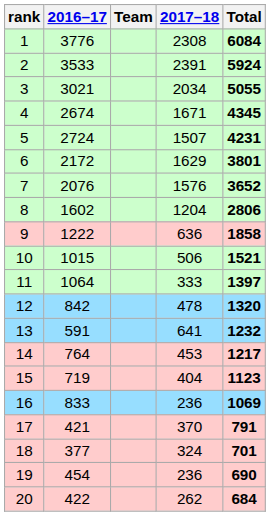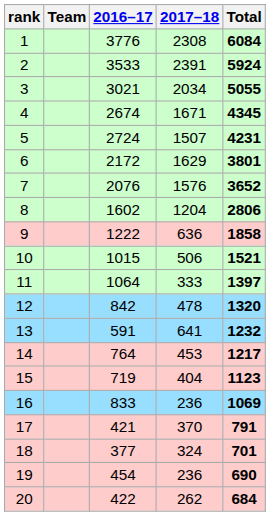 <table class="wikitable sortable" style="font-size:90%; text-align:center ">
 <tr>
 <th>rank</th>
+<th>Team</th>
 <th><a href='#'>2016–17</a></th>
-<th>Team</th>
 <th><a href='#'>2017–18</a></th>
 <th>Total</th>
 </tr>
 <tr style="background: #ccffcc;">
 <td>1</td>
+<td align=left></td>
 <td>3776</td>
-<td align=left></td>
 <td>2308</td>
 <td><strong>6084</strong></td>
 </tr>
 <tr style="background: #ccffcc;">
 <td>2</td>
+<td align=left></td>
 <td>3533</td>
-<td align=left></td>
 <td>2391</td>
 <td><strong>5924</strong></td>
 </tr>
 <tr style="background: #ccffcc;">
 <td>3</td>
+<td align=left></td>
 <td>3021</td>
-<td align=left></td>
 <td>2034</td>
 <td><strong>5055</strong></td>
 </tr>
 <tr style="background: #ccffcc;">
 <td>4</td>
+<td align=left></td>
 <td>2674</td>
-<td align=left></td>
 <td>1671</td>
 <td><strong>4345</strong></td>
 </tr>
 <tr style="background: #ccffcc;">
 <td>5</td>
+<td align=left></td>
 <td>2724</td>
-<td align=left></td>
 <td>1507</td>
 <td><strong>4231</strong></td>
 </tr>
 <tr style="background: #ccffcc;">
 <td>6</td>
+<td align=left></td>
 <td>2172</td>
-<td align=left></td>
 <td>1629</td>
 <td><strong>3801</strong></td>
 </tr>
 <tr style="background: #ccffcc;">
 <td>7</td>
+<td align=left></td>
 <td>2076</td>
-<td align=left></td>
 <td>1576</td>
 <td><strong>3652</strong></td>
 </tr>
 <tr style="background: #ccffcc;">
 <td>8</td>
+<td align=left></td>
 <td>1602</td>
-<td align=left></td>
 <td>1204</td>
 <td><strong>2806</strong></td>
 </tr>
 <tr style="background: #FFCCCC;">
 <td>9</td>
+<td align=left></td>
 <td>1222</td>
-<td align=left></td>
 <td>636</td>
 <td><strong>1858</strong></td>
 </tr>
 <tr style="background: #ccffcc;">
 <td>10</td>
+<td align=left></td>
 <td>1015</td>
-<td align=left></td>
 <td>506</td>
 <td><strong>1521</strong></td>
 </tr>
 <tr style="background: #ccffcc;">
 <td>11</td>
+<td align=left></td>
 <td>1064</td>
-<td align=left></td>
 <td>333</td>
 <td><strong>1397</strong></td>
 </tr>
 <tr style="background: #97DEFF">
 <td>12</td>
+<td align=left></td>
 <td>842</td>
-<td align=left></td>
 <td>478</td>
 <td><strong>1320</strong></td>
 </tr>
 <tr style="background: #97DEFF">
 <td>13</td>
+<td align=left></td>
 <td>591</td>
-<td align=left></td>
 <td>641</td>
 <td><strong>1232</strong></td>
 </tr>
 <tr style="background: #FFCCCC;">
 <td>14</td>
+<td align=left></td>
 <td>764</td>
-<td align=left></td>
 <td>453</td>
 <td><strong>1217</strong></td>
 </tr>
 <tr style="background: #FFCCCC;">
 <td>15</td>
+<td align=left></td>
 <td>719</td>
-<td align=left></td>
 <td>404</td>
 <td><strong>1123</strong></td>
 </tr>
 <tr style="background: #97DEFF">
 <td>16</td>
+<td align=left></td>
 <td>833</td>
-<td align=left></td>
 <td>236</td>
 <td><strong>1069</strong></td>
 </tr>
 <tr style="background: #FFCCCC;">
 <td>17</td>
+<td align=left></td>
 <td>421</td>
-<td align=left></td>
 <td>370</td>
 <td><strong>791</strong></td>
 </tr>
 <tr style="background: #FFCCCC;">
 <td>18</td>
+<td align=left></td>
 <td>377</td>
-<td align=left></td>
 <td>324</td>
 <td><strong>701</strong></td>
 </tr>
 <tr style="background: #FFCCCC;">
 <td>19</td>
+<td align=left></td>
 <td>454</td>
-<td align=left></td>
 <td>236</td>
 <td><strong>690</strong></td>
 </tr>
 <tr style="background: #FFCCCC;">
 <td>20</td>
+<td align=left></td>
 <td>422</td>
-<td align=left></td>
 <td>262</td>
 <td><strong>684</strong></td>
 </tr>
 </table>
